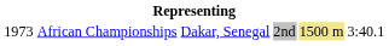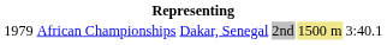 <table>
 <tr>
 <th colspan="6">Representing </th>
 </tr>
 <tr>
-<td>1973</td>
+<td>1979</td>
 <td><a href='#'>African Championships</a></td>
 <td><a href='#'>Dakar, Senegal</a></td>
 <td bgcolor=silver>2nd</td>
 <td style="background: khaki;">1500 m</td>
 <td>3:40.1</td>
 </tr>
 </table>
